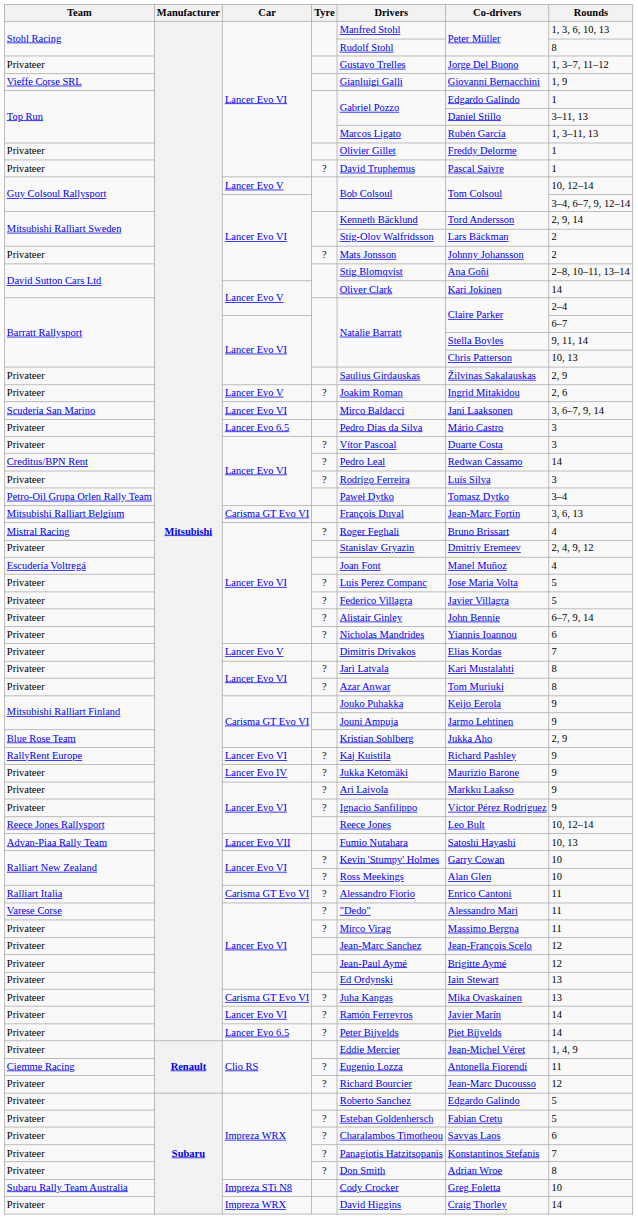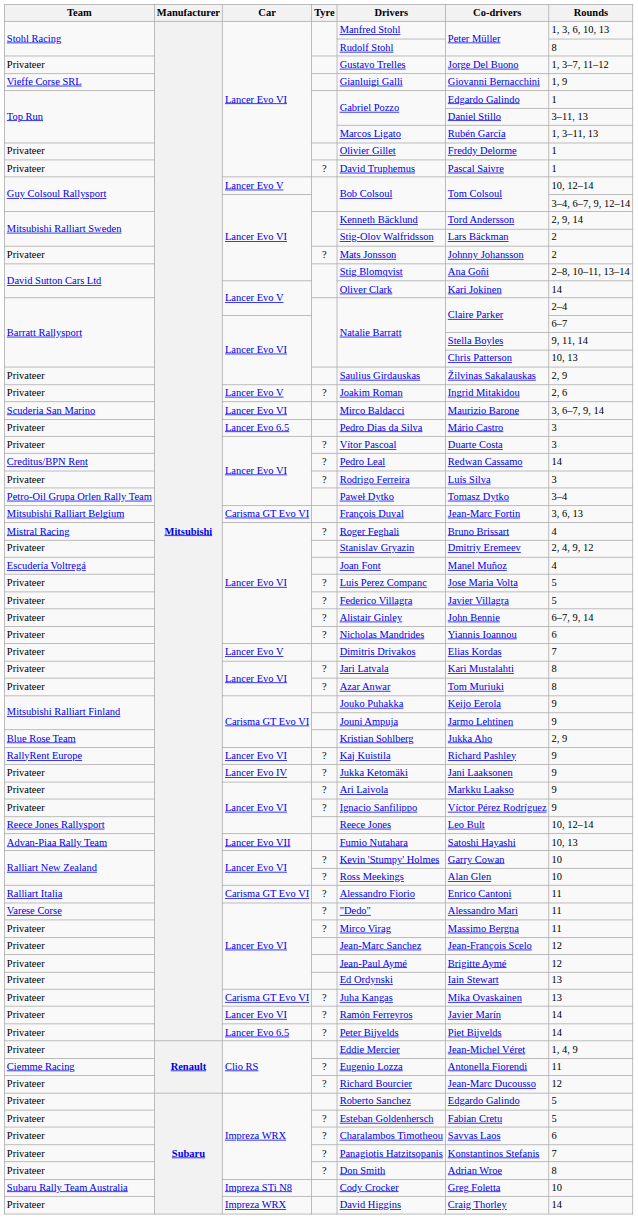 <table class="wikitable" style="font-size: 85%">
 <tr>
 <th>Team</th>
 <th>Manufacturer</th>
 <th>Car</th>
 <th>Tyre</th>
 <th>Drivers</th>
 <th>Co-drivers</th>
 <th>Rounds</th>
 </tr>
 <tr>
 <td rowspan="2"> <a href='#'>Stohl Racing</a></td>
 <th rowspan="59"><a href='#'>Mitsubishi</a></th>
 <td rowspan="9"><a href='#'>Lancer Evo VI</a></td>
 <td rowspan="2" align="center"></td>
 <td> <a href='#'>Manfred Stohl</a></td>
 <td rowspan="2"> <a href='#'>Peter Müller</a></td>
 <td>1, 3, 6, 10, 13</td>
 </tr>
 <tr>
 <td> <a href='#'>Rudolf Stohl</a></td>
 <td>8</td>
 </tr>
 <tr>
 <td>Privateer</td>
 <td align="center"></td>
 <td> <a href='#'>Gustavo Trelles</a></td>
 <td> <a href='#'>Jorge Del Buono</a></td>
 <td>1, 3–7, 11–12</td>
 </tr>
 <tr>
 <td> <a href='#'>Vieffe Corse SRL</a></td>
 <td align="center"></td>
 <td> <a href='#'>Gianluigi Galli</a></td>
 <td> <a href='#'>Giovanni Bernacchini</a></td>
 <td>1, 9</td>
 </tr>
 <tr>
 <td rowspan="3"> <a href='#'>Top Run</a></td>
 <td rowspan="3" align="center"></td>
 <td rowspan="2"> <a href='#'>Gabriel Pozzo</a></td>
 <td> <a href='#'>Edgardo Galindo</a></td>
 <td>1</td>
 </tr>
 <tr>
 <td> <a href='#'>Daniel Stillo</a></td>
 <td>3–11, 13</td>
 </tr>
 <tr>
 <td> <a href='#'>Marcos Ligato</a></td>
 <td> <a href='#'>Rubén García</a></td>
 <td>1, 3–11, 13</td>
 </tr>
 <tr>
 <td>Privateer</td>
 <td align="center"></td>
 <td> <a href='#'>Olivier Gillet</a></td>
 <td> <a href='#'>Freddy Delorme</a></td>
 <td>1</td>
 </tr>
 <tr>
 <td>Privateer</td>
 <td align="center">?</td>
 <td> <a href='#'>David Truphemus</a></td>
 <td> <a href='#'>Pascal Saivre</a></td>
 <td>1</td>
 </tr>
 <tr>
 <td rowspan="2"> <a href='#'>Guy Colsoul Rallysport</a></td>
 <td><a href='#'>Lancer Evo V</a></td>
 <td rowspan="2" align="center"></td>
 <td rowspan="2"> <a href='#'>Bob Colsoul</a></td>
 <td rowspan="2"> <a href='#'>Tom Colsoul</a></td>
 <td>10, 12–14</td>
 </tr>
 <tr>
 <td rowspan="5"><a href='#'>Lancer Evo VI</a></td>
 <td>3–4, 6–7, 9, 12–14</td>
 </tr>
 <tr>
 <td rowspan="2"> <a href='#'>Mitsubishi Ralliart Sweden</a></td>
 <td rowspan="2" align="center"></td>
 <td> <a href='#'>Kenneth Bäcklund</a></td>
 <td> <a href='#'>Tord Andersson</a></td>
 <td>2, 9, 14</td>
 </tr>
 <tr>
 <td> <a href='#'>Stig-Olov Walfridsson</a></td>
 <td> <a href='#'>Lars Bäckman</a></td>
 <td>2</td>
 </tr>
 <tr>
 <td>Privateer</td>
 <td align="center">?</td>
 <td> <a href='#'>Mats Jonsson</a></td>
 <td> <a href='#'>Johnny Johansson</a></td>
 <td>2</td>
 </tr>
 <tr>
 <td rowspan="2"> <a href='#'>David Sutton Cars Ltd</a></td>
 <td rowspan="2" align="center"></td>
 <td> <a href='#'>Stig Blomqvist</a></td>
 <td> <a href='#'>Ana Goñi</a></td>
 <td>2–8, 10–11, 13–14</td>
 </tr>
 <tr>
 <td rowspan="2"><a href='#'>Lancer Evo V</a></td>
 <td> <a href='#'>Oliver Clark</a></td>
 <td> <a href='#'>Kari Jokinen</a></td>
 <td>14</td>
 </tr>
 <tr>
 <td rowspan="4"> <a href='#'>Barratt Rallysport</a></td>
 <td rowspan="4" align="center"></td>
 <td rowspan="4"> <a href='#'>Natalie Barratt</a></td>
 <td rowspan="2"> <a href='#'>Claire Parker</a></td>
 <td>2–4</td>
 </tr>
 <tr>
 <td rowspan="4"><a href='#'>Lancer Evo VI</a></td>
 <td>6–7</td>
 </tr>
 <tr>
 <td> <a href='#'>Stella Boyles</a></td>
 <td>9, 11, 14</td>
 </tr>
 <tr>
 <td> <a href='#'>Chris Patterson</a></td>
 <td>10, 13</td>
 </tr>
 <tr>
 <td>Privateer</td>
 <td align="center"></td>
 <td> <a href='#'>Saulius Girdauskas</a></td>
 <td> <a href='#'>Žilvinas Sakalauskas</a></td>
 <td>2, 9</td>
 </tr>
 <tr>
 <td>Privateer</td>
 <td><a href='#'>Lancer Evo V</a></td>
 <td align="center">?</td>
 <td> <a href='#'>Joakim Roman</a></td>
 <td> <a href='#'>Ingrid Mitakidou</a></td>
 <td>2, 6</td>
 </tr>
 <tr>
 <td> <a href='#'>Scuderia San Marino</a></td>
 <td><a href='#'>Lancer Evo VI</a></td>
 <td align="center"></td>
 <td> <a href='#'>Mirco Baldacci</a></td>
-<td> <a href='#'>Jani Laaksonen</a></td>
+<td> <a href='#'>Maurizio Barone</a></td>
 <td>3, 6–7, 9, 14</td>
 </tr>
 <tr>
 <td>Privateer</td>
 <td><a href='#'>Lancer Evo 6.5</a></td>
 <td align="center"></td>
 <td> <a href='#'>Pedro Dias da Silva</a></td>
 <td> <a href='#'>Mário Castro</a></td>
 <td>3</td>
 </tr>
 <tr>
 <td>Privateer</td>
 <td rowspan="4"><a href='#'>Lancer Evo VI</a></td>
 <td align="center">?</td>
 <td> <a href='#'>Vítor Pascoal</a></td>
 <td> <a href='#'>Duarte Costa</a></td>
 <td>3</td>
 </tr>
 <tr>
 <td> <a href='#'>Creditus/BPN Rent</a></td>
 <td align="center">?</td>
 <td> <a href='#'>Pedro Leal</a></td>
 <td> <a href='#'>Redwan Cassamo</a></td>
 <td>14</td>
 </tr>
 <tr>
 <td>Privateer</td>
 <td align="center">?</td>
 <td> <a href='#'>Rodrigo Ferreira</a></td>
 <td> <a href='#'>Luís Silva</a></td>
 <td>3</td>
 </tr>
 <tr>
 <td> <a href='#'>Petro-Oil Grupa Orlen Rally Team</a></td>
 <td align="center"></td>
 <td> <a href='#'>Paweł Dytko</a></td>
 <td> <a href='#'>Tomasz Dytko</a></td>
 <td>3–4</td>
 </tr>
 <tr>
 <td> <a href='#'>Mitsubishi Ralliart Belgium</a></td>
 <td><a href='#'>Carisma GT Evo VI</a></td>
 <td align="center"></td>
 <td> <a href='#'>François Duval</a></td>
 <td> <a href='#'>Jean-Marc Fortin</a></td>
 <td>3, 6, 13</td>
 </tr>
 <tr>
 <td> <a href='#'>Mistral Racing</a></td>
 <td rowspan="7"><a href='#'>Lancer Evo VI</a></td>
 <td align="center">?</td>
 <td> <a href='#'>Roger Feghali</a></td>
 <td> <a href='#'>Bruno Brissart</a></td>
 <td>4</td>
 </tr>
 <tr>
 <td>Privateer</td>
 <td align="center"></td>
 <td> <a href='#'>Stanislav Gryazin</a></td>
 <td> <a href='#'>Dmitriy Eremeev</a></td>
 <td>2, 4, 9, 12</td>
 </tr>
 <tr>
 <td> <a href='#'>Escudería Voltregá</a></td>
 <td align="center"></td>
 <td> <a href='#'>Joan Font</a></td>
 <td> <a href='#'>Manel Muñoz</a></td>
 <td>4</td>
 </tr>
 <tr>
 <td>Privateer</td>
 <td align="center">?</td>
 <td> <a href='#'>Luis Perez Companc</a></td>
 <td> <a href='#'>Jose Maria Volta</a></td>
 <td>5</td>
 </tr>
 <tr>
 <td>Privateer</td>
 <td align="center">?</td>
 <td> <a href='#'>Federico Villagra</a></td>
 <td> <a href='#'>Javier Villagra</a></td>
 <td>5</td>
 </tr>
 <tr>
 <td>Privateer</td>
 <td align="center">?</td>
 <td> <a href='#'>Alistair Ginley</a></td>
 <td> <a href='#'>John Bennie</a></td>
 <td>6–7, 9, 14</td>
 </tr>
 <tr>
 <td>Privateer</td>
 <td align="center">?</td>
 <td> <a href='#'>Nicholas Mandrides</a></td>
 <td> <a href='#'>Yiannis Ioannou</a></td>
 <td>6</td>
 </tr>
 <tr>
 <td>Privateer</td>
 <td><a href='#'>Lancer Evo V</a></td>
 <td align="center"></td>
 <td> <a href='#'>Dimitris Drivakos</a></td>
 <td> <a href='#'>Elias Kordas</a></td>
 <td>7</td>
 </tr>
 <tr>
 <td>Privateer</td>
 <td rowspan="2"><a href='#'>Lancer Evo VI</a></td>
 <td align="center">?</td>
 <td> <a href='#'>Jari Latvala</a></td>
 <td> <a href='#'>Kari Mustalahti</a></td>
 <td>8</td>
 </tr>
 <tr>
 <td>Privateer</td>
 <td align="center">?</td>
 <td> <a href='#'>Azar Anwar</a></td>
 <td> <a href='#'>Tom Muriuki</a></td>
 <td>8</td>
 </tr>
 <tr>
 <td rowspan="2"> <a href='#'>Mitsubishi Ralliart Finland</a></td>
 <td rowspan="3"><a href='#'>Carisma GT Evo VI</a></td>
 <td align="center"></td>
 <td> <a href='#'>Jouko Puhakka</a></td>
 <td> <a href='#'>Keijo Eerola</a></td>
 <td>9</td>
 </tr>
 <tr>
 <td align="center"></td>
 <td> <a href='#'>Jouni Ampuja</a></td>
 <td> <a href='#'>Jarmo Lehtinen</a></td>
 <td>9</td>
 </tr>
 <tr>
 <td> <a href='#'>Blue Rose Team</a></td>
 <td align="center"></td>
 <td> <a href='#'>Kristian Sohlberg</a></td>
 <td> <a href='#'>Jukka Aho</a></td>
 <td>2, 9</td>
 </tr>
 <tr>
 <td> <a href='#'>RallyRent Europe</a></td>
 <td><a href='#'>Lancer Evo VI</a></td>
 <td align="center">?</td>
 <td> <a href='#'>Kaj Kuistila</a></td>
 <td> <a href='#'>Richard Pashley</a></td>
 <td>9</td>
 </tr>
 <tr>
 <td>Privateer</td>
 <td><a href='#'>Lancer Evo IV</a></td>
 <td align="center">?</td>
 <td> <a href='#'>Jukka Ketomäki</a></td>
-<td> <a href='#'>Maurizio Barone</a></td>
+<td> <a href='#'>Jani Laaksonen</a></td>
 <td>9</td>
 </tr>
 <tr>
 <td>Privateer</td>
 <td rowspan="3"><a href='#'>Lancer Evo VI</a></td>
 <td align="center">?</td>
 <td> <a href='#'>Ari Laivola</a></td>
 <td> <a href='#'>Markku Laakso</a></td>
 <td>9</td>
 </tr>
 <tr>
 <td>Privateer</td>
 <td align="center">?</td>
 <td> <a href='#'>Ignacio Sanfilippo</a></td>
 <td> <a href='#'>Víctor Pérez Rodríguez</a></td>
 <td>9</td>
 </tr>
 <tr>
 <td> <a href='#'>Reece Jones Rallysport</a></td>
 <td align="center"></td>
 <td> <a href='#'>Reece Jones</a></td>
 <td> <a href='#'>Leo Bult</a></td>
 <td>10, 12–14</td>
 </tr>
 <tr>
 <td> <a href='#'>Advan-Piaa Rally Team</a></td>
 <td><a href='#'>Lancer Evo VII</a></td>
 <td align="center"></td>
 <td> <a href='#'>Fumio Nutahara</a></td>
 <td> <a href='#'>Satoshi Hayashi</a></td>
 <td>10, 13</td>
 </tr>
 <tr>
 <td rowspan="2"> <a href='#'>Ralliart New Zealand</a></td>
 <td rowspan="2"><a href='#'>Lancer Evo VI</a></td>
 <td align="center">?</td>
 <td> <a href='#'>Kevin 'Stumpy' Holmes</a></td>
 <td> <a href='#'>Garry Cowan</a></td>
 <td>10</td>
 </tr>
 <tr>
 <td align="center">?</td>
 <td> <a href='#'>Ross Meekings</a></td>
 <td> <a href='#'>Alan Glen</a></td>
 <td>10</td>
 </tr>
 <tr>
 <td> <a href='#'>Ralliart Italia</a></td>
 <td><a href='#'>Carisma GT Evo VI</a></td>
 <td align="center">?</td>
 <td> <a href='#'>Alessandro Fiorio</a></td>
 <td> <a href='#'>Enrico Cantoni</a></td>
 <td>11</td>
 </tr>
 <tr>
 <td> <a href='#'>Varese Corse</a></td>
 <td rowspan="5"><a href='#'>Lancer Evo VI</a></td>
 <td align="center">?</td>
 <td> <a href='#'>"Dedo"</a></td>
 <td> <a href='#'>Alessandro Mari</a></td>
 <td>11</td>
 </tr>
 <tr>
 <td>Privateer</td>
 <td align="center">?</td>
 <td> <a href='#'>Mirco Virag</a></td>
 <td> <a href='#'>Massimo Bergna</a></td>
 <td>11</td>
 </tr>
 <tr>
 <td>Privateer</td>
 <td align="center"></td>
 <td> <a href='#'>Jean-Marc Sanchez</a></td>
 <td> <a href='#'>Jean-François Scelo</a></td>
 <td>12</td>
 </tr>
 <tr>
 <td>Privateer</td>
 <td align="center"></td>
 <td> <a href='#'>Jean-Paul Aymé</a></td>
 <td> <a href='#'>Brigitte Aymé</a></td>
 <td>12</td>
 </tr>
 <tr>
 <td>Privateer</td>
 <td align="center"></td>
 <td> <a href='#'>Ed Ordynski</a></td>
 <td> <a href='#'>Iain Stewart</a></td>
 <td>13</td>
 </tr>
 <tr>
 <td>Privateer</td>
 <td><a href='#'>Carisma GT Evo VI</a></td>
 <td align="center">?</td>
 <td> <a href='#'>Juha Kangas</a></td>
 <td> <a href='#'>Mika Ovaskainen</a></td>
 <td>13</td>
 </tr>
 <tr>
 <td>Privateer</td>
 <td><a href='#'>Lancer Evo VI</a></td>
 <td align="center">?</td>
 <td> <a href='#'>Ramón Ferreyros</a></td>
 <td> <a href='#'>Javier Marín</a></td>
 <td nowrap="">14</td>
 </tr>
 <tr>
 <td>Privateer</td>
 <td><a href='#'>Lancer Evo 6.5</a></td>
 <td align="center">?</td>
 <td> <a href='#'>Peter Bijvelds</a></td>
 <td nowrap=""> <a href='#'>Piet Bijvelds</a></td>
 <td>14</td>
 </tr>
 <tr>
 <td>Privateer</td>
 <th rowspan="3"><a href='#'>Renault</a></th>
 <td rowspan="3"><a href='#'>Clio RS</a></td>
 <td align="center"></td>
 <td> <a href='#'>Eddie Mercier</a></td>
 <td> <a href='#'>Jean-Michel Véret</a></td>
 <td>1, 4, 9</td>
 </tr>
 <tr>
 <td> <a href='#'>Ciemme Racing</a></td>
 <td align="center">?</td>
 <td> <a href='#'>Eugenio Lozza</a></td>
 <td> <a href='#'>Antonella Fiorendi</a></td>
 <td>11</td>
 </tr>
 <tr>
 <td>Privateer</td>
 <td align="center">?</td>
 <td> <a href='#'>Richard Bourcier</a></td>
 <td> <a href='#'>Jean-Marc Ducousso</a></td>
 <td>12</td>
 </tr>
 <tr>
 <td>Privateer</td>
 <th rowspan="7"><a href='#'>Subaru</a></th>
 <td rowspan="5"><a href='#'>Impreza WRX</a></td>
 <td align="center"></td>
 <td> <a href='#'>Roberto Sanchez</a></td>
 <td> <a href='#'>Edgardo Galindo</a></td>
 <td>5</td>
 </tr>
 <tr>
 <td>Privateer</td>
 <td align="center">?</td>
 <td> <a href='#'>Esteban Goldenhersch</a></td>
 <td> <a href='#'>Fabian Cretu</a></td>
 <td>5</td>
 </tr>
 <tr>
 <td>Privateer</td>
 <td align="center">?</td>
 <td> <a href='#'>Charalambos Timotheou</a></td>
 <td> <a href='#'>Savvas Laos</a></td>
 <td>6</td>
 </tr>
 <tr>
 <td>Privateer</td>
 <td align="center">?</td>
 <td> <a href='#'>Panagiotis Hatzitsopanis</a></td>
 <td> <a href='#'>Konstantinos Stefanis</a></td>
 <td>7</td>
 </tr>
 <tr>
 <td>Privateer</td>
 <td align="center">?</td>
 <td> <a href='#'>Don Smith</a></td>
 <td> <a href='#'>Adrian Wroe</a></td>
 <td>8</td>
 </tr>
 <tr>
 <td> <a href='#'>Subaru Rally Team Australia</a></td>
 <td><a href='#'>Impreza STi N8</a></td>
 <td align="center"></td>
 <td> <a href='#'>Cody Crocker</a></td>
 <td> <a href='#'>Greg Foletta</a></td>
 <td>10</td>
 </tr>
 <tr>
 <td>Privateer</td>
 <td><a href='#'>Impreza WRX</a></td>
 <td align="center"></td>
 <td> <a href='#'>David Higgins</a></td>
 <td> <a href='#'>Craig Thorley</a></td>
 <td>14</td>
 </tr>
 </table>
